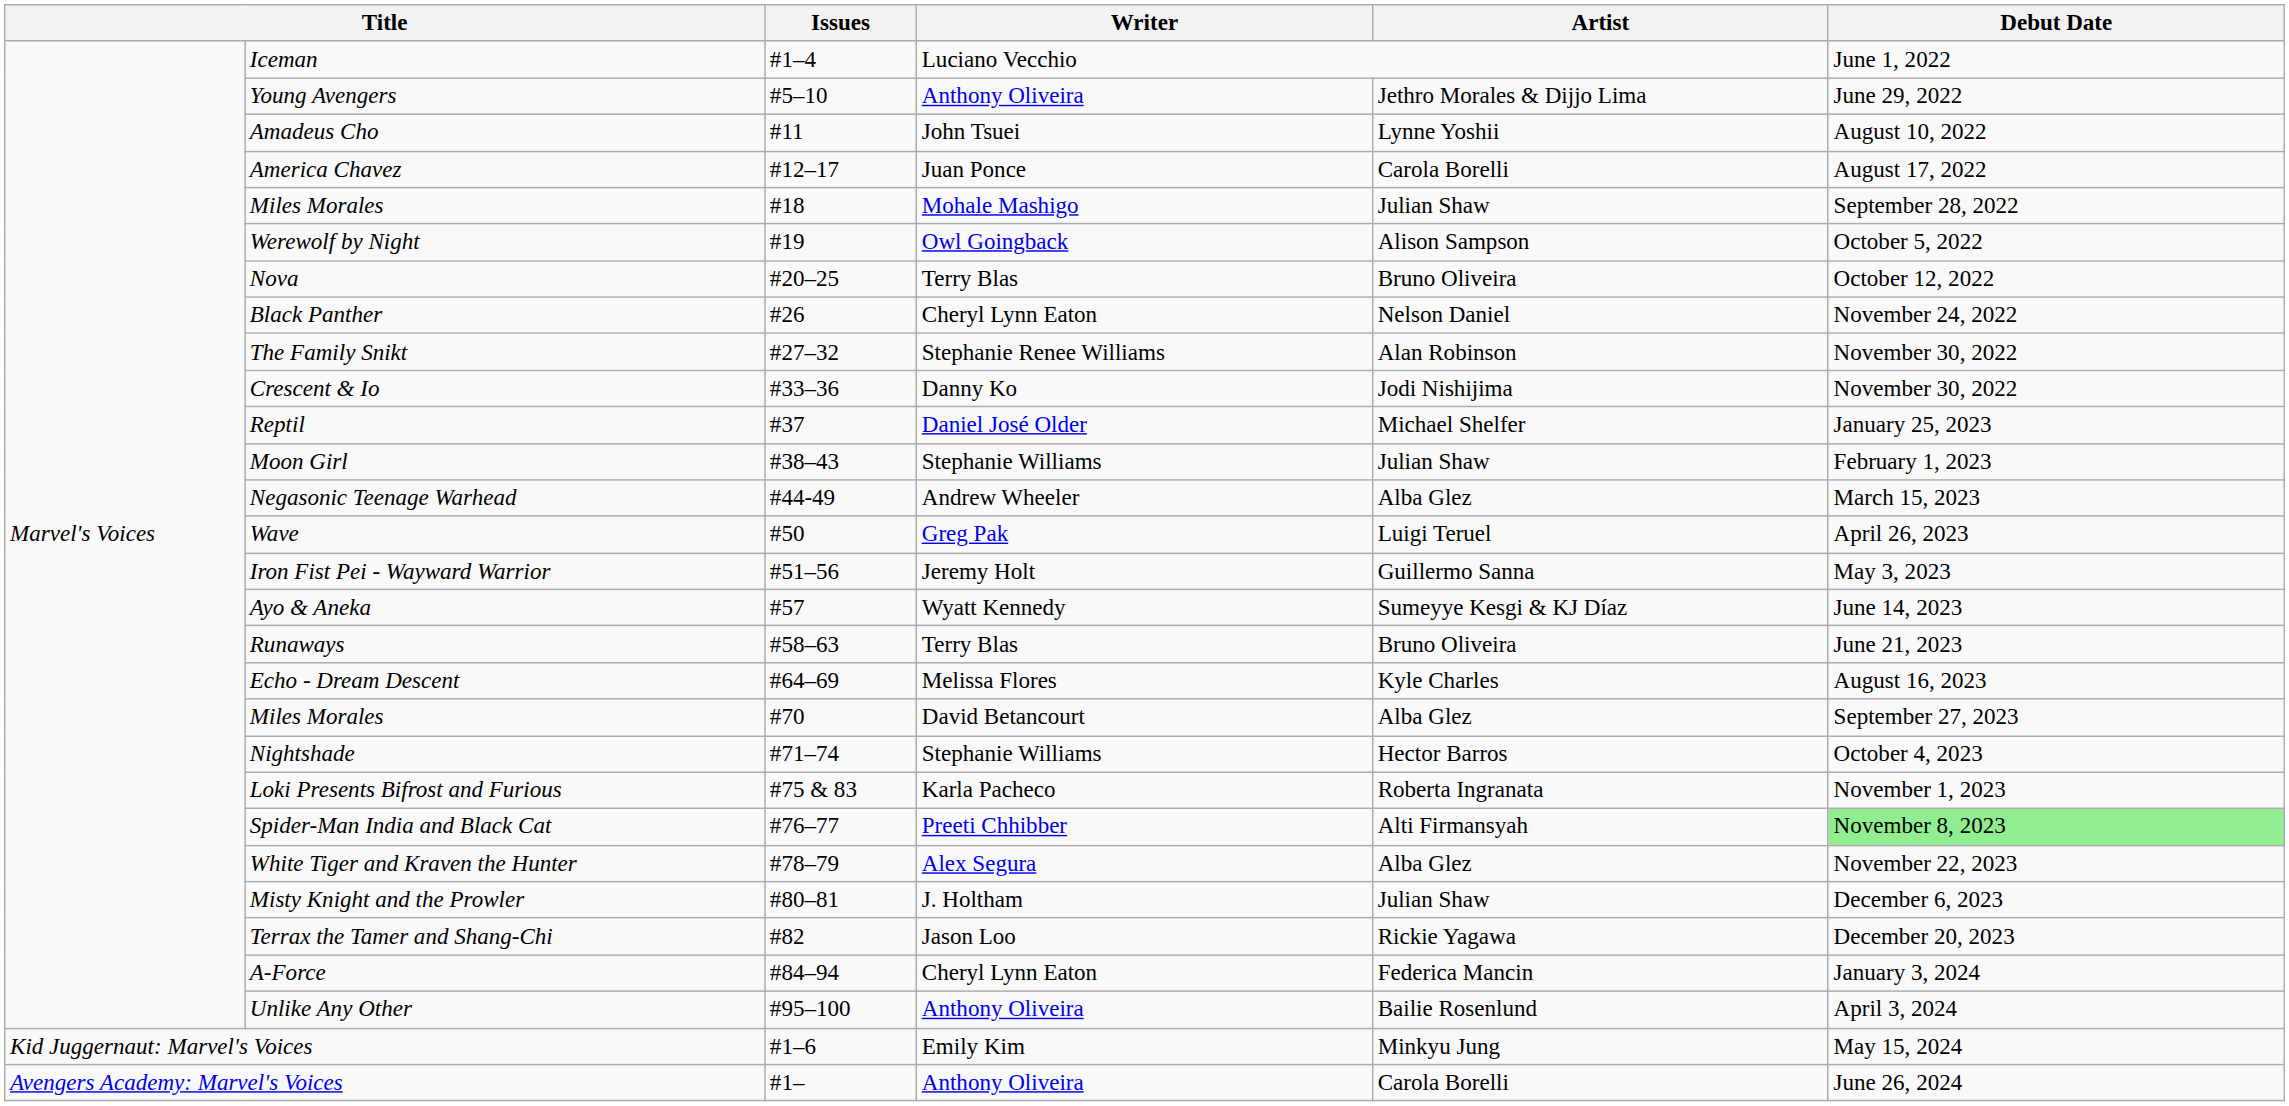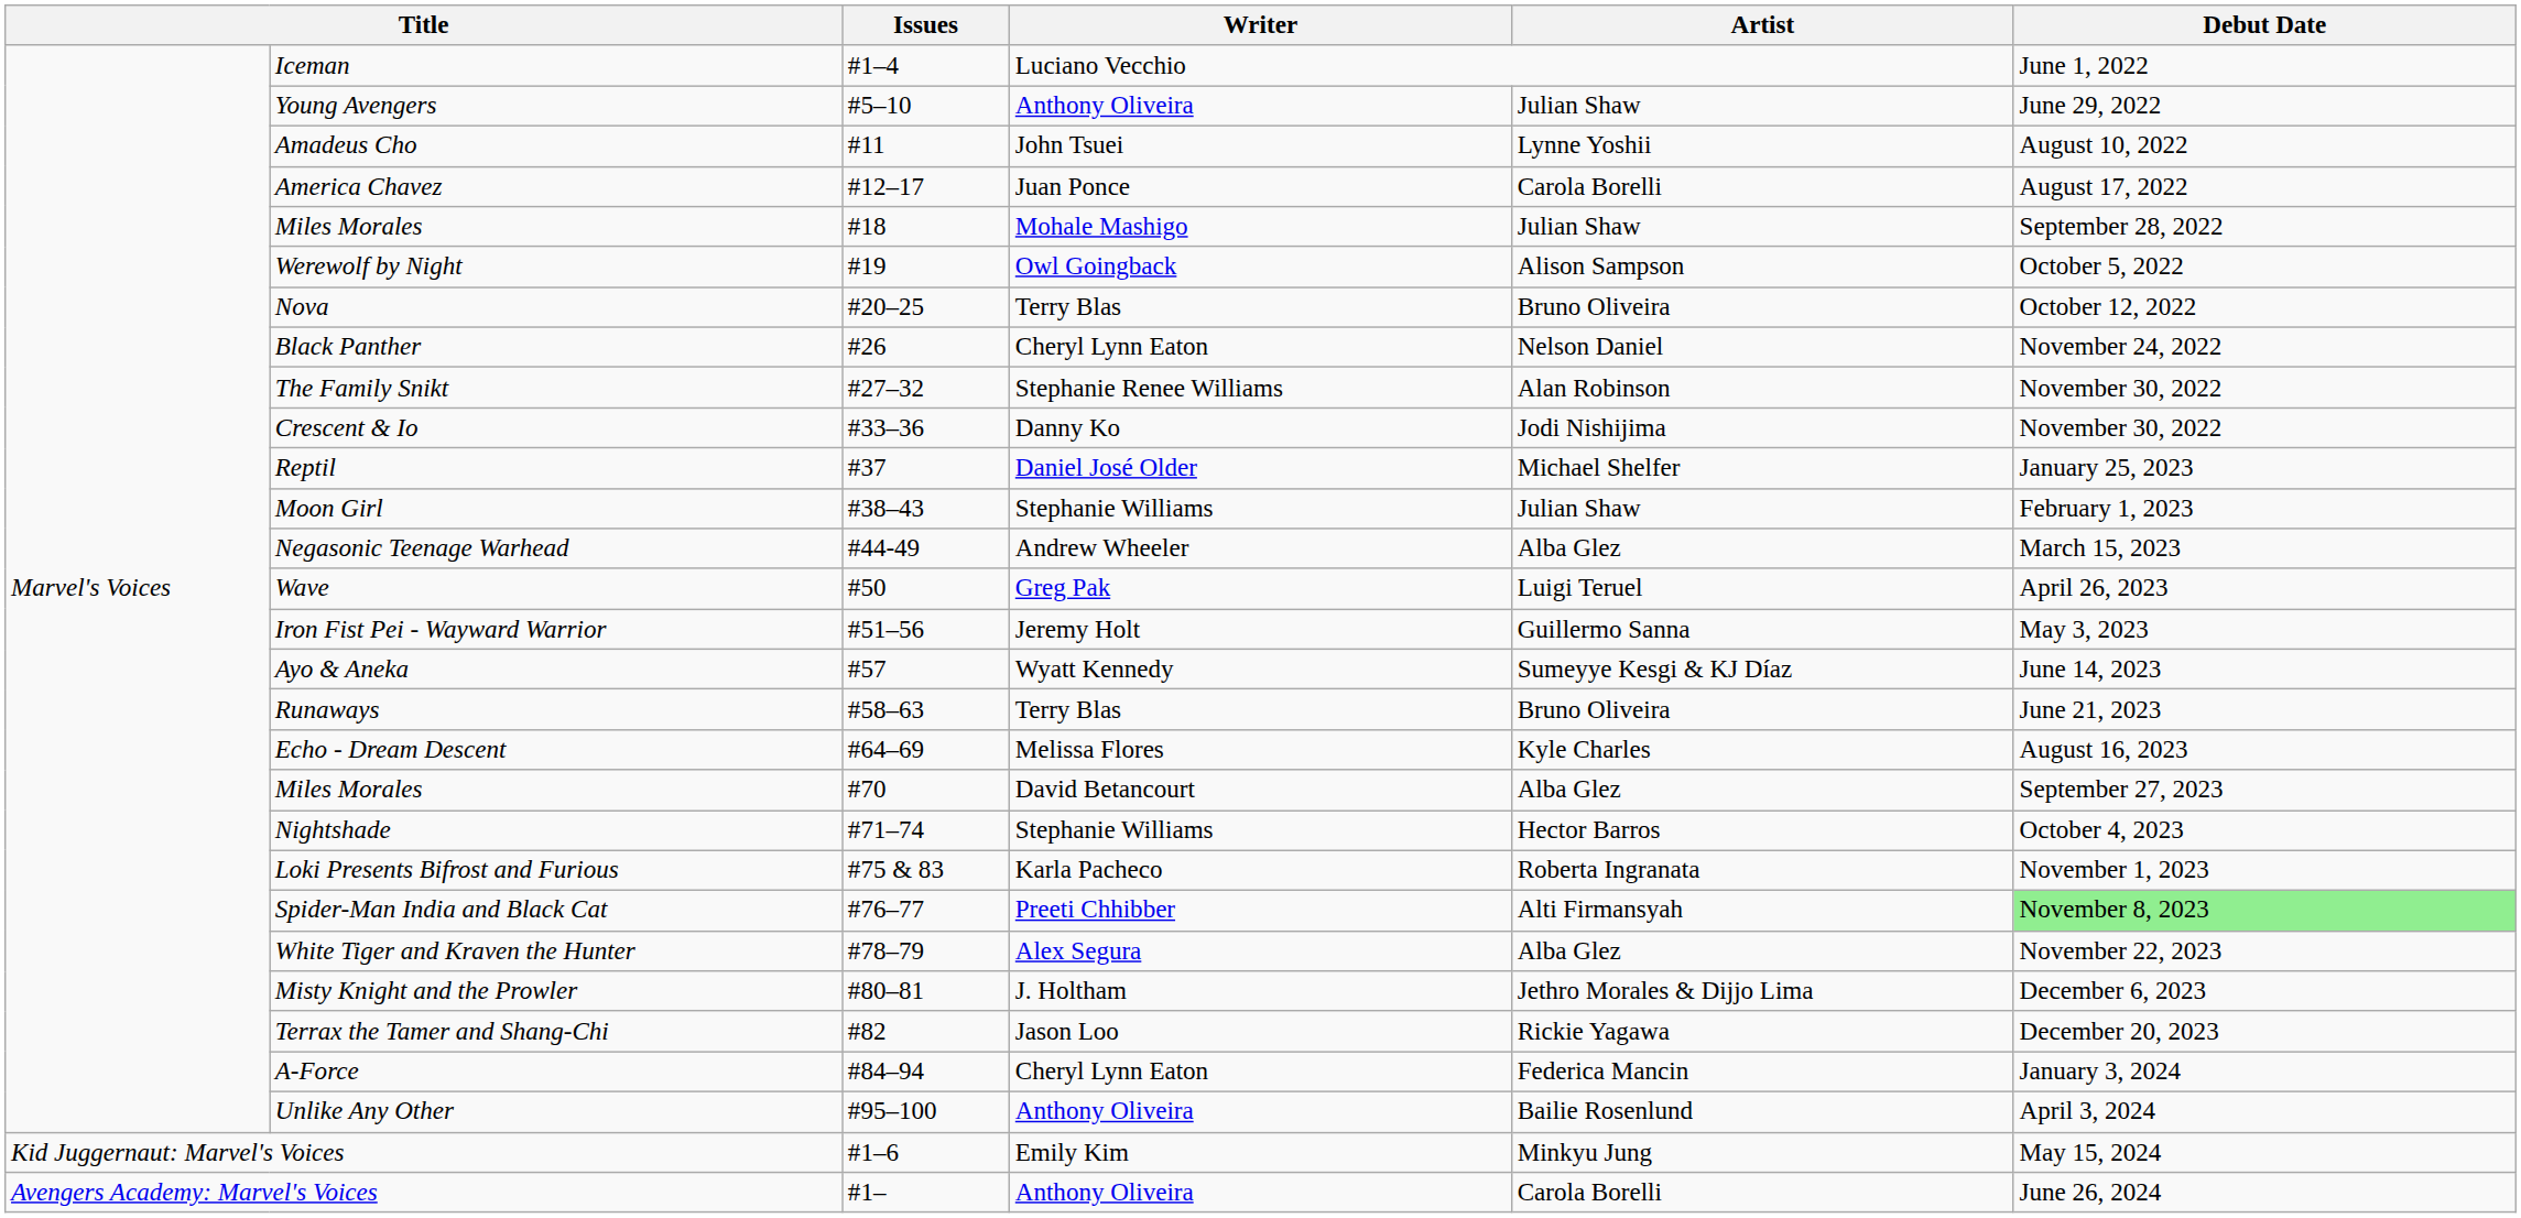 <table class="wikitable sortable collapsible" style="width:100%; margin:1em auto 1em auto;">
 <tr>
 <th colspan="2" width="25%">Title</th>
 <th width="5%">Issues</th>
 <th width="15%">Writer</th>
 <th width="15%">Artist</th>
 <th width="15%">Debut Date</th>
 </tr>
 <tr>
 <td rowspan="27"><em>Marvel's Voices</em></td>
 <td><em>Iceman</em></td>
 <td>#1–4</td>
 <td colspan="2">Luciano Vecchio</td>
 <td>June 1, 2022</td>
 </tr>
 <tr>
 <td><em>Young Avengers</em></td>
 <td>#5–10</td>
 <td><a href='#'>Anthony Oliveira</a></td>
-<td>Jethro Morales & Dijjo Lima</td>
+<td>Julian Shaw</td>
 <td>June 29, 2022</td>
 </tr>
 <tr>
 <td><em>Amadeus Cho</em></td>
 <td>#11</td>
 <td>John Tsuei</td>
 <td>Lynne Yoshii</td>
 <td>August 10, 2022</td>
 </tr>
 <tr>
 <td><em>America Chavez</em></td>
 <td>#12–17</td>
 <td>Juan Ponce</td>
 <td>Carola Borelli</td>
 <td>August 17, 2022</td>
 </tr>
 <tr>
 <td><em>Miles Morales</em></td>
 <td>#18</td>
 <td><a href='#'>Mohale Mashigo</a></td>
 <td>Julian Shaw</td>
 <td>September 28, 2022</td>
 </tr>
 <tr>
 <td><em>Werewolf by Night</em></td>
 <td>#19</td>
 <td><a href='#'>Owl Goingback</a></td>
 <td>Alison Sampson</td>
 <td>October 5, 2022</td>
 </tr>
 <tr>
 <td><em>Nova</em></td>
 <td>#20–25</td>
 <td>Terry Blas</td>
 <td>Bruno Oliveira</td>
 <td>October 12, 2022</td>
 </tr>
 <tr>
 <td><em>Black Panther</em></td>
 <td>#26</td>
 <td>Cheryl Lynn Eaton</td>
 <td>Nelson Daniel</td>
 <td>November 24, 2022</td>
 </tr>
 <tr>
 <td><em>The Family Snikt</em></td>
 <td>#27–32</td>
 <td>Stephanie Renee Williams</td>
 <td>Alan Robinson</td>
 <td>November 30, 2022</td>
 </tr>
 <tr>
 <td><em>Crescent & Io</em></td>
 <td>#33–36</td>
 <td>Danny Ko</td>
 <td>Jodi Nishijima</td>
 <td>November 30, 2022</td>
 </tr>
 <tr>
 <td><em>Reptil</em></td>
 <td>#37</td>
 <td><a href='#'>Daniel José Older</a></td>
 <td>Michael Shelfer</td>
 <td>January 25, 2023</td>
 </tr>
 <tr>
 <td><em>Moon Girl</em></td>
 <td>#38–43</td>
 <td>Stephanie Williams</td>
 <td>Julian Shaw</td>
 <td>February 1, 2023</td>
 </tr>
 <tr>
 <td><em>Negasonic Teenage Warhead</em></td>
 <td>#44-49</td>
 <td>Andrew Wheeler</td>
 <td>Alba Glez</td>
 <td>March 15, 2023</td>
 </tr>
 <tr>
 <td><em>Wave</em></td>
 <td>#50</td>
 <td><a href='#'>Greg Pak</a></td>
 <td>Luigi Teruel</td>
 <td>April 26, 2023</td>
 </tr>
 <tr>
 <td><em>Iron Fist Pei - Wayward Warrior</em></td>
 <td>#51–56</td>
 <td>Jeremy Holt</td>
 <td>Guillermo Sanna</td>
 <td>May 3, 2023</td>
 </tr>
 <tr>
 <td><em>Ayo & Aneka</em></td>
 <td>#57</td>
 <td>Wyatt Kennedy</td>
 <td>Sumeyye Kesgi & KJ Díaz</td>
 <td>June 14, 2023</td>
 </tr>
 <tr>
 <td><em>Runaways</em></td>
 <td>#58–63</td>
 <td>Terry Blas</td>
 <td>Bruno Oliveira</td>
 <td>June 21, 2023</td>
 </tr>
 <tr>
 <td><em>Echo - Dream Descent</em></td>
 <td>#64–69</td>
 <td>Melissa Flores</td>
 <td>Kyle Charles</td>
 <td>August 16, 2023</td>
 </tr>
 <tr>
 <td><em>Miles Morales</em></td>
 <td>#70</td>
 <td>David Betancourt</td>
 <td>Alba Glez</td>
 <td>September 27, 2023</td>
 </tr>
 <tr>
 <td><em>Nightshade</em></td>
 <td>#71–74</td>
 <td>Stephanie Williams</td>
 <td>Hector Barros</td>
 <td>October 4, 2023</td>
 </tr>
 <tr>
 <td><em>Loki Presents Bifrost and Furious</em></td>
 <td>#75 & 83</td>
 <td>Karla Pacheco</td>
 <td>Roberta Ingranata</td>
 <td>November 1, 2023</td>
 </tr>
 <tr>
 <td><em>Spider-Man India and Black Cat</em></td>
 <td>#76–77</td>
 <td><a href='#'>Preeti Chhibber</a></td>
 <td>Alti Firmansyah</td>
 <td style="background: lightgreen;">November 8, 2023</td>
 </tr>
 <tr>
 <td><em>White Tiger and Kraven the Hunter</em></td>
 <td>#78–79</td>
 <td><a href='#'>Alex Segura</a></td>
 <td>Alba Glez</td>
 <td>November 22, 2023</td>
 </tr>
 <tr>
 <td><em>Misty Knight and the Prowler</em></td>
 <td>#80–81</td>
 <td>J. Holtham</td>
-<td>Julian Shaw</td>
+<td>Jethro Morales & Dijjo Lima</td>
 <td>December 6, 2023</td>
 </tr>
 <tr>
 <td><em>Terrax the Tamer and Shang-Chi</em></td>
 <td>#82</td>
 <td>Jason Loo</td>
 <td>Rickie Yagawa</td>
 <td>December 20, 2023</td>
 </tr>
 <tr>
 <td><em>A-Force</em></td>
 <td>#84–94</td>
 <td>Cheryl Lynn Eaton</td>
 <td>Federica Mancin</td>
 <td>January 3, 2024</td>
 </tr>
 <tr>
 <td><em>Unlike Any Other</em></td>
 <td>#95–100</td>
 <td><a href='#'>Anthony Oliveira</a></td>
 <td>Bailie Rosenlund</td>
 <td>April 3, 2024</td>
 </tr>
 <tr>
 <td colspan="2"><em>Kid Juggernaut: Marvel's Voices</em></td>
 <td>#1–6</td>
 <td>Emily Kim</td>
 <td>Minkyu Jung</td>
 <td>May 15, 2024</td>
 </tr>
 <tr>
 <td colspan="2"><em><a href='#'>Avengers Academy: Marvel's Voices</a></em></td>
 <td>#1–</td>
 <td><a href='#'>Anthony Oliveira</a></td>
 <td>Carola Borelli</td>
 <td>June 26, 2024</td>
 </tr>
 </table>
